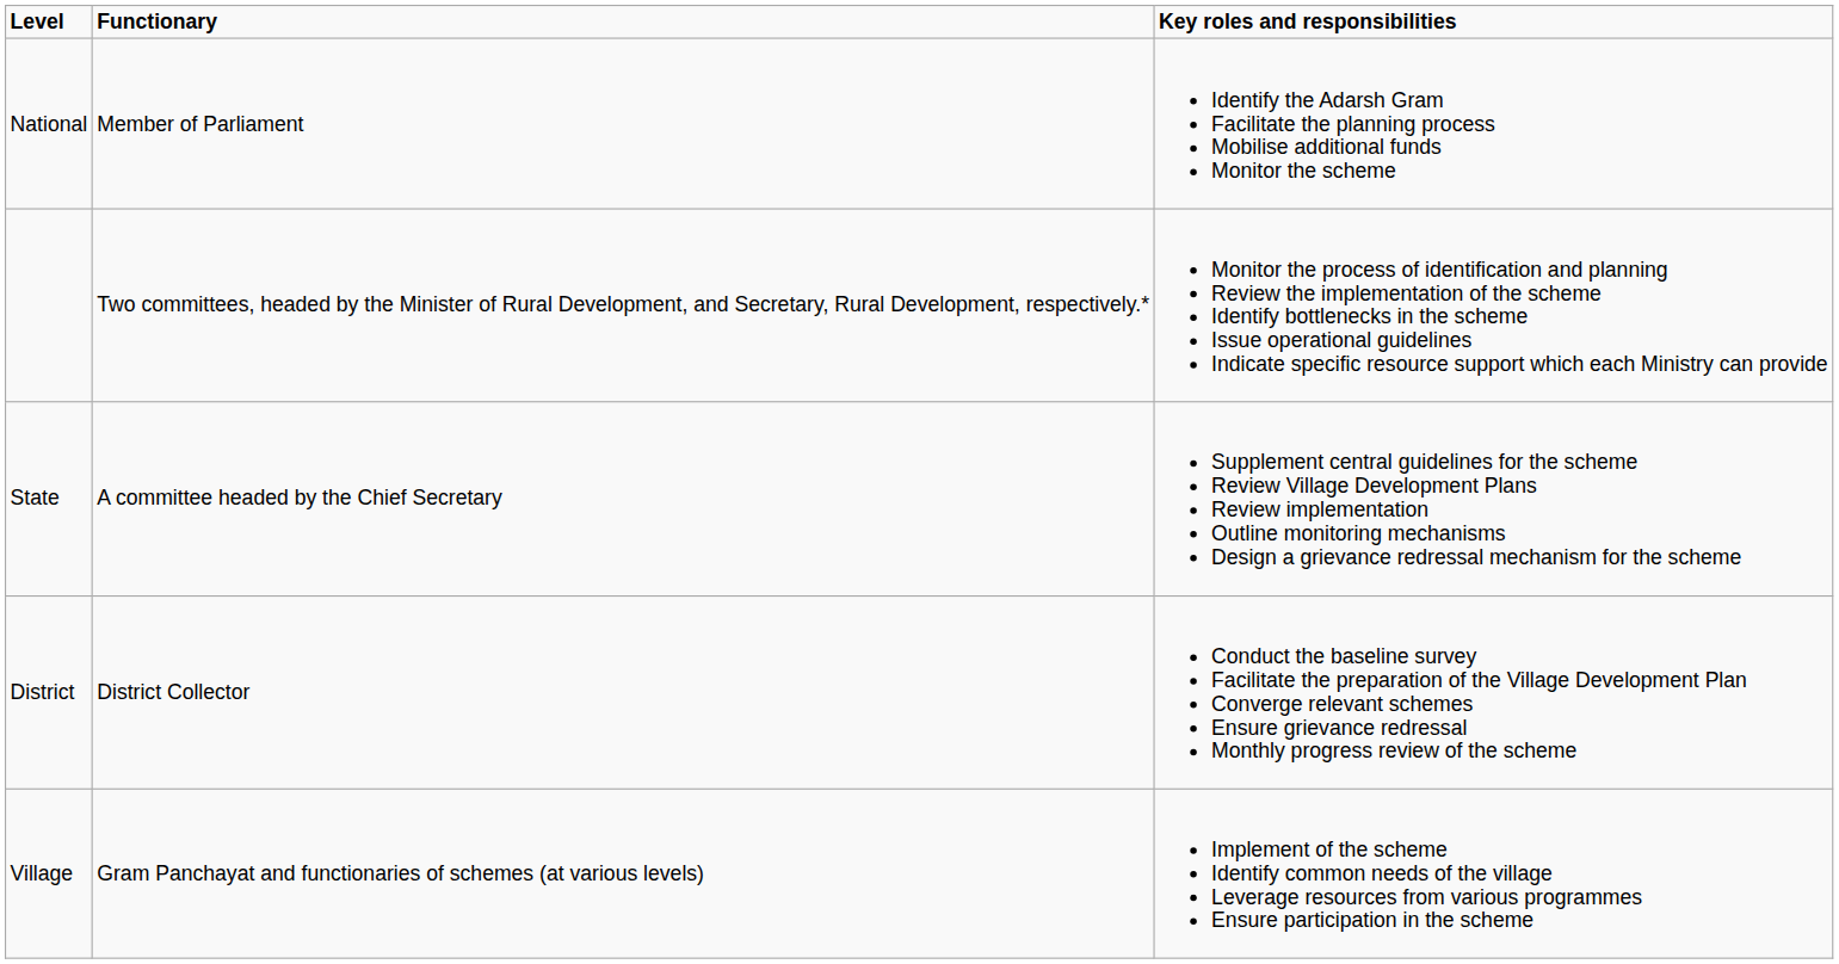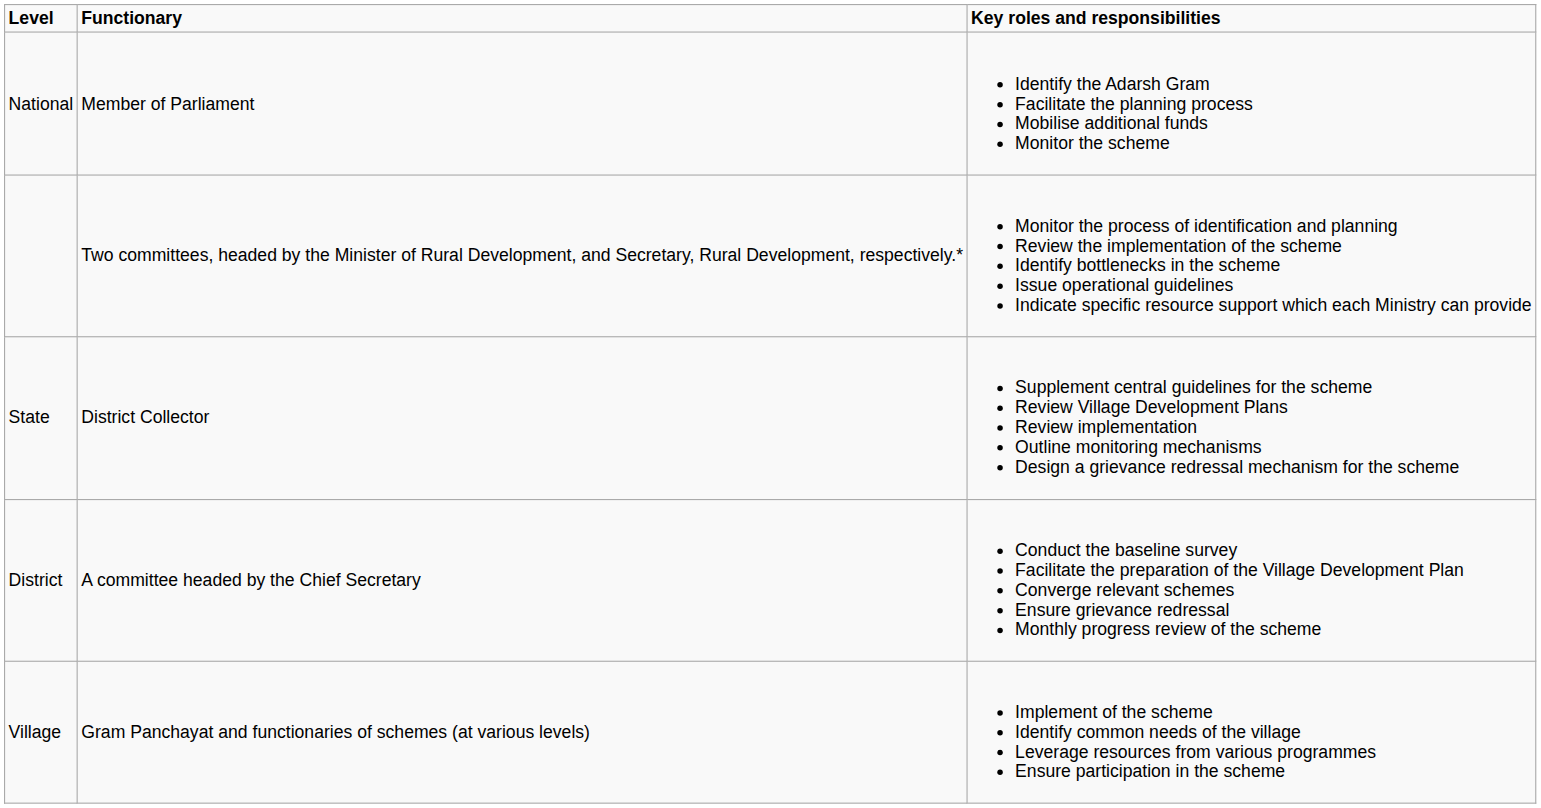 <table class="wikitable">
 <tr>
 <td><strong>Level</strong></td>
 <td><strong>Functionary</strong></td>
 <td><strong>Key roles and responsibilities</strong></td>
 </tr>
 <tr>
 <td>National</td>
 <td>Member of Parliament</td>
 <td><br><ul><li>Identify the Adarsh Gram</li><li>Facilitate the planning process</li><li>Mobilise additional funds</li><li>Monitor the scheme</li></ul></td>
 </tr>
 <tr>
 <td></td>
 <td>Two committees, headed by the Minister of Rural Development, and Secretary, Rural Development, respectively.*</td>
 <td><br><ul><li>Monitor the process of identification and planning</li><li>Review the implementation of the scheme</li><li>Identify bottlenecks in the scheme</li><li>Issue operational guidelines</li><li>Indicate specific resource support which each Ministry can provide</li></ul></td>
 </tr>
 <tr>
 <td>State</td>
-<td>A committee headed by the Chief Secretary</td>
+<td>District Collector</td>
 <td><br><ul><li>Supplement central guidelines for the scheme</li><li>Review Village Development Plans</li><li>Review implementation</li><li>Outline monitoring mechanisms</li><li>Design a grievance redressal mechanism for the scheme</li></ul></td>
 </tr>
 <tr>
 <td>District</td>
-<td>District Collector</td>
+<td>A committee headed by the Chief Secretary</td>
 <td><br><ul><li>Conduct the baseline survey</li><li>Facilitate the preparation of the Village Development Plan</li><li>Converge relevant schemes</li><li>Ensure grievance redressal</li><li>Monthly progress review of the scheme</li></ul></td>
 </tr>
 <tr>
 <td>Village</td>
 <td>Gram Panchayat and functionaries of schemes (at various levels)</td>
 <td><br><ul><li>Implement of the scheme</li><li>Identify common needs of the village</li><li>Leverage resources from various programmes</li><li>Ensure participation in the scheme</li></ul></td>
 </tr>
 </table>
